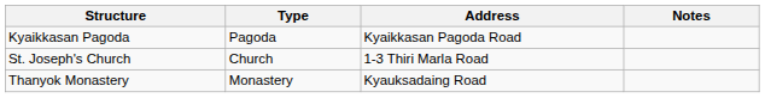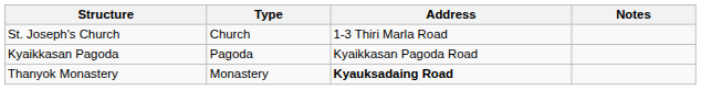 <table class="wikitable" border="1">
 <tr>
 <th width="250">Structure</th>
 <th width="150">Type</th>
 <th width="300">Address</th>
 <th width="150">Notes</th>
 </tr>
 <tr>
+<td>St. Joseph's Church</td>
+<td>Church</td>
+<td>1-3 Thiri Marla Road</td>
+<td></td>
+</tr>
+<tr>
 <td>Kyaikkasan Pagoda</td>
 <td>Pagoda</td>
 <td>Kyaikkasan Pagoda Road</td>
 <td></td>
 </tr>
 <tr>
-<td>St. Joseph's Church</td>
-<td>Church</td>
-<td>1-3 Thiri Marla Road</td>
-<td></td>
-</tr>
-<tr>
 <td>Thanyok Monastery</td>
 <td>Monastery</td>
-<td>Kyauksadaing Road</td>
+<td><strong>Kyauksadaing Road</strong></td>
 <td></td>
 </tr>
 </table>
